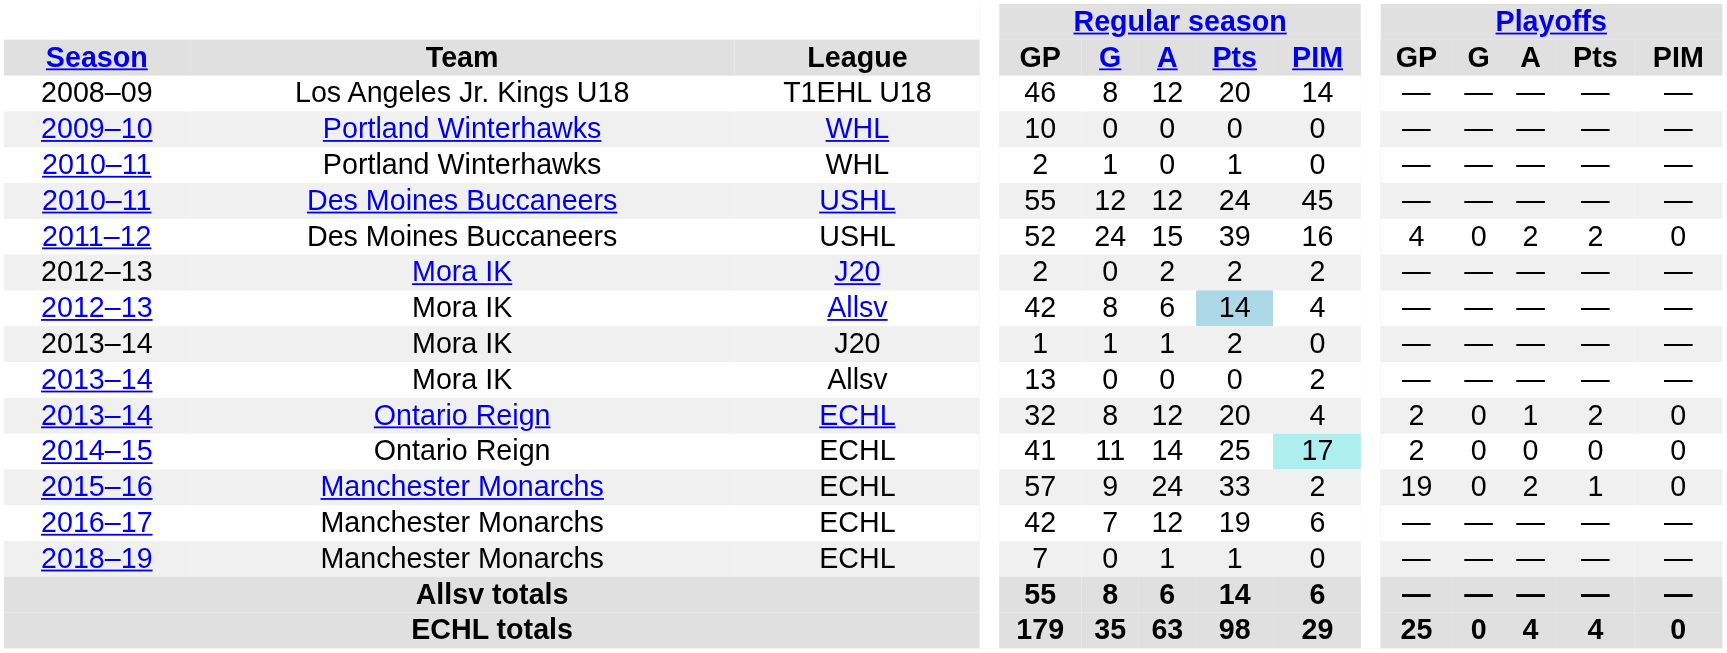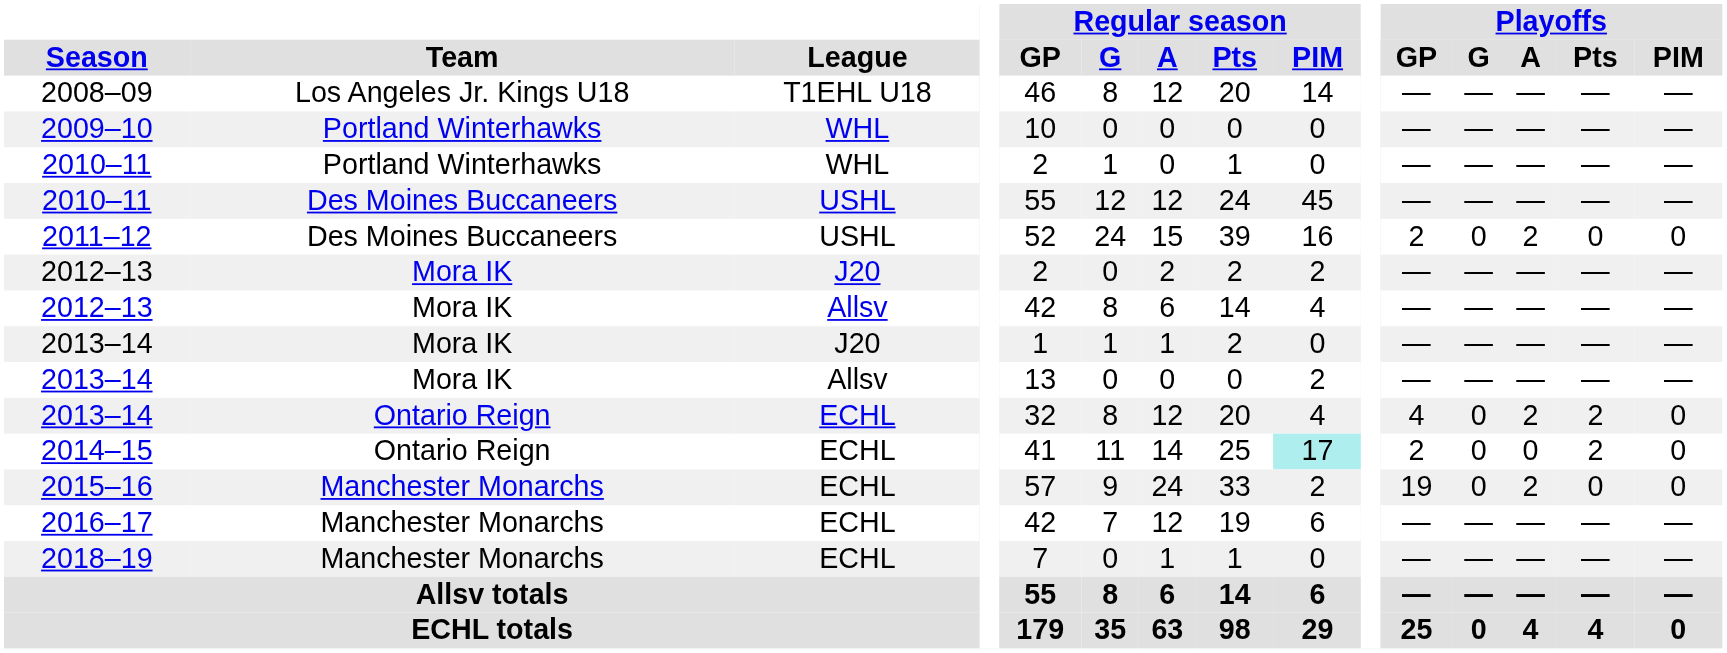 <table border="0" cellpadding="1" cellspacing="0" style="text-align:center; width:60em;">
 <tr style="background:#e0e0e0;">
 <th colspan="3"  bgcolor="#ffffff"> </th>
 <th rowspan="99" bgcolor="#ffffff"> </th>
 <th colspan="5"><a href='#'>Regular season</a></th>
 <th rowspan="99" bgcolor="#ffffff"> </th>
 <th colspan="5"><a href='#'>Playoffs</a></th>
 </tr>
 <tr style="background:#e0e0e0;">
 <th><a href='#'>Season</a></th>
 <th>Team</th>
 <th>League</th>
 <th>GP</th>
 <th><a href='#'>G</a></th>
 <th><a href='#'>A</a></th>
 <th><a href='#'>Pts</a></th>
 <th><a href='#'>PIM</a></th>
 <th>GP</th>
 <th>G</th>
 <th>A</th>
 <th>Pts</th>
 <th>PIM</th>
 </tr>
 <tr>
 <td>2008–09</td>
 <td>Los Angeles Jr. Kings U18</td>
 <td>T1EHL U18</td>
 <td>46</td>
 <td>8</td>
 <td>12</td>
 <td>20</td>
 <td>14</td>
 <td>—</td>
 <td>—</td>
 <td>—</td>
 <td>—</td>
 <td>—</td>
 </tr>
 <tr bgcolor="#f0f0f0">
 <td><a href='#'>2009–10</a></td>
 <td><a href='#'>Portland Winterhawks</a></td>
 <td><a href='#'>WHL</a></td>
 <td>10</td>
 <td>0</td>
 <td>0</td>
 <td>0</td>
 <td>0</td>
 <td>—</td>
 <td>—</td>
 <td>—</td>
 <td>—</td>
 <td>—</td>
 </tr>
 <tr>
 <td><a href='#'>2010–11</a></td>
 <td>Portland Winterhawks</td>
 <td>WHL</td>
 <td>2</td>
 <td>1</td>
 <td>0</td>
 <td>1</td>
 <td>0</td>
 <td>—</td>
 <td>—</td>
 <td>—</td>
 <td>—</td>
 <td>—</td>
 </tr>
 <tr bgcolor="#f0f0f0">
 <td><a href='#'>2010–11</a></td>
 <td><a href='#'>Des Moines Buccaneers</a></td>
 <td><a href='#'>USHL</a></td>
 <td>55</td>
 <td>12</td>
 <td>12</td>
 <td>24</td>
 <td>45</td>
 <td>—</td>
 <td>—</td>
 <td>—</td>
 <td>—</td>
 <td>—</td>
 </tr>
 <tr>
 <td><a href='#'>2011–12</a></td>
 <td>Des Moines Buccaneers</td>
 <td>USHL</td>
 <td>52</td>
 <td>24</td>
 <td>15</td>
 <td>39</td>
 <td>16</td>
-<td>4</td>
+<td>2</td>
 <td>0</td>
 <td>2</td>
-<td>2</td>
+<td>0</td>
 <td>0</td>
 </tr>
 <tr bgcolor="#f0f0f0">
 <td>2012–13</td>
 <td><a href='#'>Mora IK</a></td>
 <td><a href='#'>J20</a></td>
 <td>2</td>
 <td>0</td>
 <td>2</td>
 <td>2</td>
 <td>2</td>
 <td>—</td>
 <td>—</td>
 <td>—</td>
 <td>—</td>
 <td>—</td>
 </tr>
 <tr>
 <td><a href='#'>2012–13</a></td>
 <td>Mora IK</td>
 <td><a href='#'>Allsv</a></td>
 <td>42</td>
 <td>8</td>
 <td>6</td>
-<td style="background: lightblue;">14</td>
+<td>14</td>
 <td>4</td>
 <td>—</td>
 <td>—</td>
 <td>—</td>
 <td>—</td>
 <td>—</td>
 </tr>
 <tr bgcolor="#f0f0f0">
 <td>2013–14</td>
 <td>Mora IK</td>
 <td>J20</td>
 <td>1</td>
 <td>1</td>
 <td>1</td>
 <td>2</td>
 <td>0</td>
 <td>—</td>
 <td>—</td>
 <td>—</td>
 <td>—</td>
 <td>—</td>
 </tr>
 <tr>
 <td><a href='#'>2013–14</a></td>
 <td>Mora IK</td>
 <td>Allsv</td>
 <td>13</td>
 <td>0</td>
 <td>0</td>
 <td>0</td>
 <td>2</td>
 <td>—</td>
 <td>—</td>
 <td>—</td>
 <td>—</td>
 <td>—</td>
 </tr>
 <tr bgcolor="#f0f0f0">
 <td><a href='#'>2013–14</a></td>
 <td><a href='#'>Ontario Reign</a></td>
 <td><a href='#'>ECHL</a></td>
 <td>32</td>
 <td>8</td>
 <td>12</td>
 <td>20</td>
 <td>4</td>
+<td>4</td>
+<td>0</td>
 <td>2</td>
-<td>0</td>
-<td>1</td>
 <td>2</td>
 <td>0</td>
 </tr>
 <tr>
 <td><a href='#'>2014–15</a></td>
 <td>Ontario Reign</td>
 <td>ECHL</td>
 <td>41</td>
 <td>11</td>
 <td>14</td>
 <td>25</td>
 <td style="background: paleturquoise;">17</td>
 <td>2</td>
 <td>0</td>
 <td>0</td>
-<td>0</td>
+<td>2</td>
 <td>0</td>
 </tr>
 <tr bgcolor="#f0f0f0">
 <td><a href='#'>2015–16</a></td>
 <td><a href='#'>Manchester Monarchs</a></td>
 <td>ECHL</td>
 <td>57</td>
 <td>9</td>
 <td>24</td>
 <td>33</td>
 <td>2</td>
 <td>19</td>
 <td>0</td>
 <td>2</td>
-<td>1</td>
+<td>0</td>
 <td>0</td>
 </tr>
 <tr>
 <td><a href='#'>2016–17</a></td>
 <td>Manchester Monarchs</td>
 <td>ECHL</td>
 <td>42</td>
 <td>7</td>
 <td>12</td>
 <td>19</td>
 <td>6</td>
 <td>—</td>
 <td>—</td>
 <td>—</td>
 <td>—</td>
 <td>—</td>
 </tr>
 <tr bgcolor="#f0f0f0">
 <td><a href='#'>2018–19</a></td>
 <td>Manchester Monarchs</td>
 <td>ECHL</td>
 <td>7</td>
 <td>0</td>
 <td>1</td>
 <td>1</td>
 <td>0</td>
 <td>—</td>
 <td>—</td>
 <td>—</td>
 <td>—</td>
 <td>—</td>
 </tr>
 <tr bgcolor="#e0e0e0">
 <th colspan="3">Allsv totals</th>
 <th>55</th>
 <th>8</th>
 <th>6</th>
 <th>14</th>
 <th>6</th>
 <th>—</th>
 <th>—</th>
 <th>—</th>
 <th>—</th>
 <th>—</th>
 </tr>
 <tr bgcolor="#e0e0e0">
 <th colspan="3">ECHL totals</th>
 <th>179</th>
 <th>35</th>
 <th>63</th>
 <th>98</th>
 <th>29</th>
 <th>25</th>
 <th>0</th>
 <th>4</th>
 <th>4</th>
 <th>0</th>
 </tr>
 </table>
